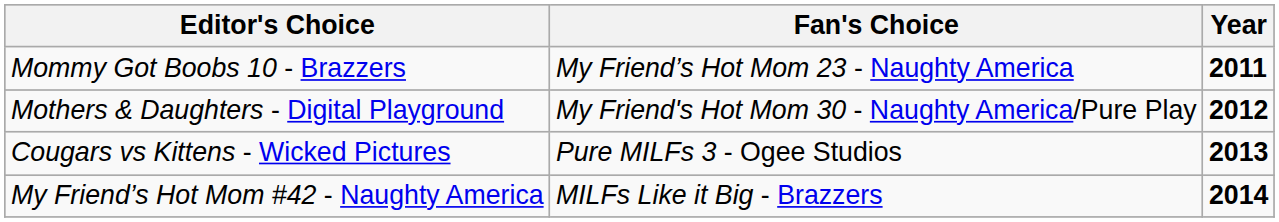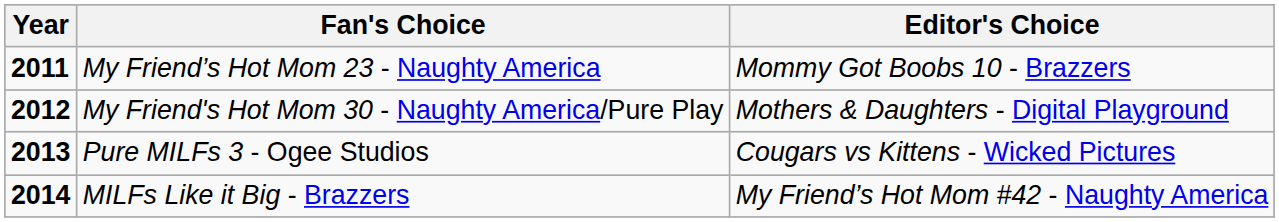 <table class="wikitable">
 <tr>
+<th>Year</th>
+<th>Fan's Choice</th>
 <th>Editor's Choice</th>
-<th>Fan's Choice</th>
-<th>Year</th>
 </tr>
 <tr>
+<td><strong>2011</strong></td>
+<td><em>My Friend’s Hot Mom 23</em> - <a href='#'>Naughty America</a></td>
 <td><em>Mommy Got Boobs 10</em> - <a href='#'>Brazzers</a></td>
-<td><em>My Friend’s Hot Mom 23</em> - <a href='#'>Naughty America</a></td>
-<td><strong>2011</strong></td>
 </tr>
 <tr>
+<td><strong>2012</strong></td>
+<td><em>My Friend's Hot Mom 30</em> - <a href='#'>Naughty America</a>/Pure Play</td>
 <td><em>Mothers & Daughters</em> - <a href='#'>Digital Playground</a></td>
-<td><em>My Friend's Hot Mom 30</em> - <a href='#'>Naughty America</a>/Pure Play</td>
-<td><strong>2012</strong></td>
 </tr>
 <tr>
+<td><strong>2013</strong></td>
+<td><em>Pure MILFs 3</em> - Ogee Studios</td>
 <td><em>Cougars vs Kittens</em> - <a href='#'>Wicked Pictures</a></td>
-<td><em>Pure MILFs 3</em> - Ogee Studios</td>
-<td><strong>2013</strong></td>
 </tr>
 <tr>
+<td><strong>2014</strong></td>
+<td><em>MILFs Like it Big</em> - <a href='#'>Brazzers</a></td>
 <td><em>My Friend’s Hot Mom #42</em> - <a href='#'>Naughty America</a></td>
-<td><em>MILFs Like it Big</em> - <a href='#'>Brazzers</a></td>
-<td><strong>2014</strong></td>
 </tr>
 </table>
